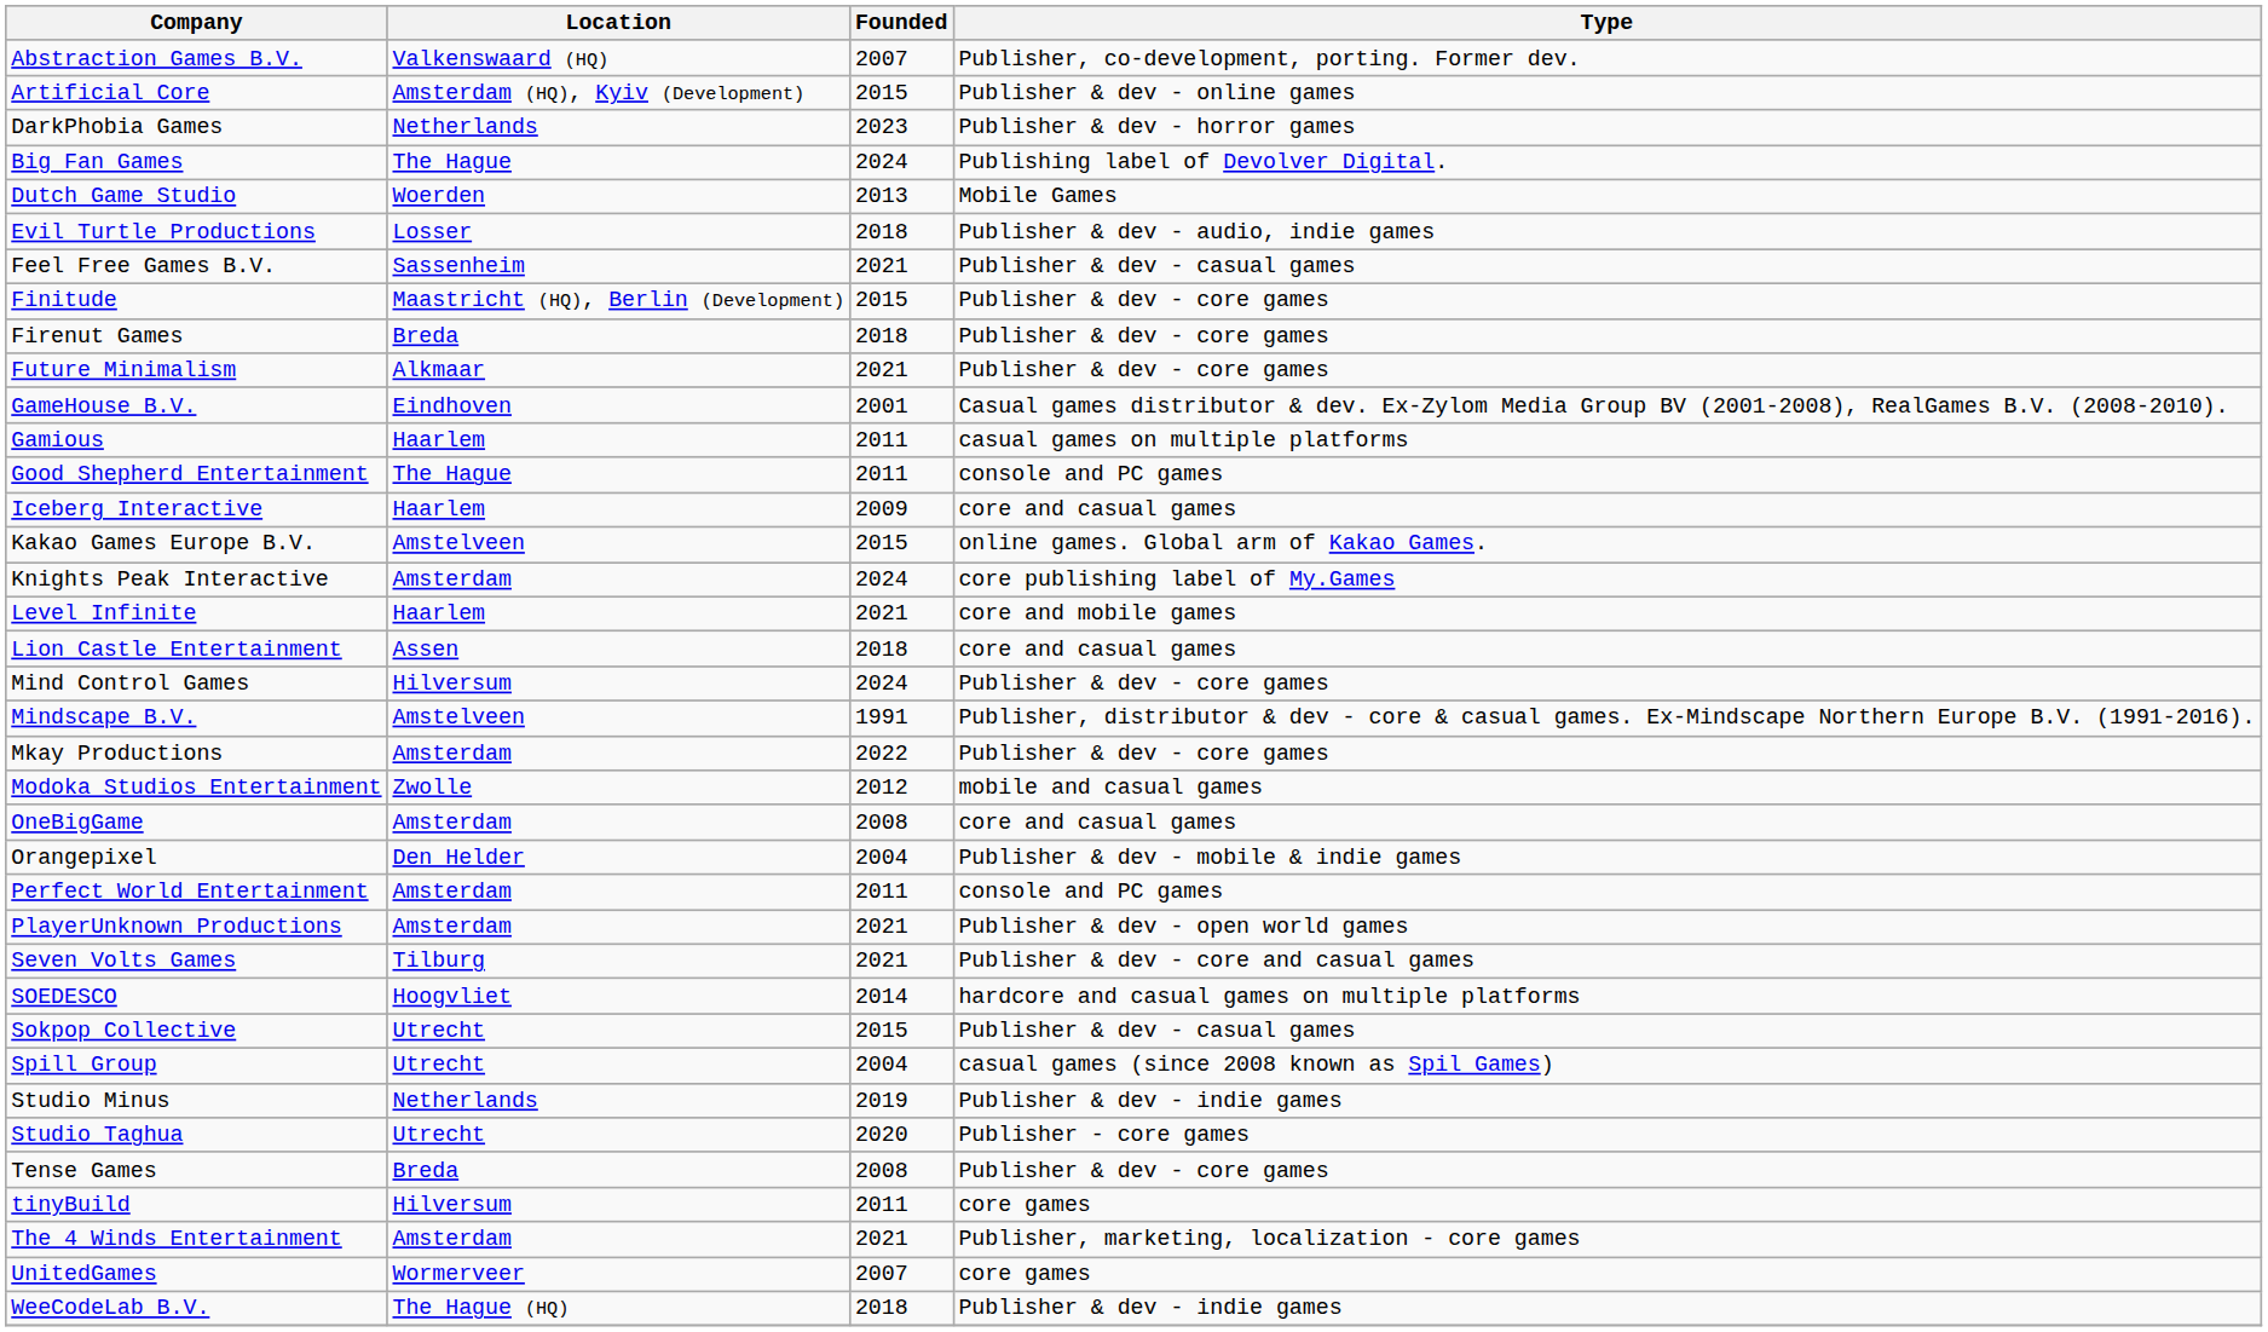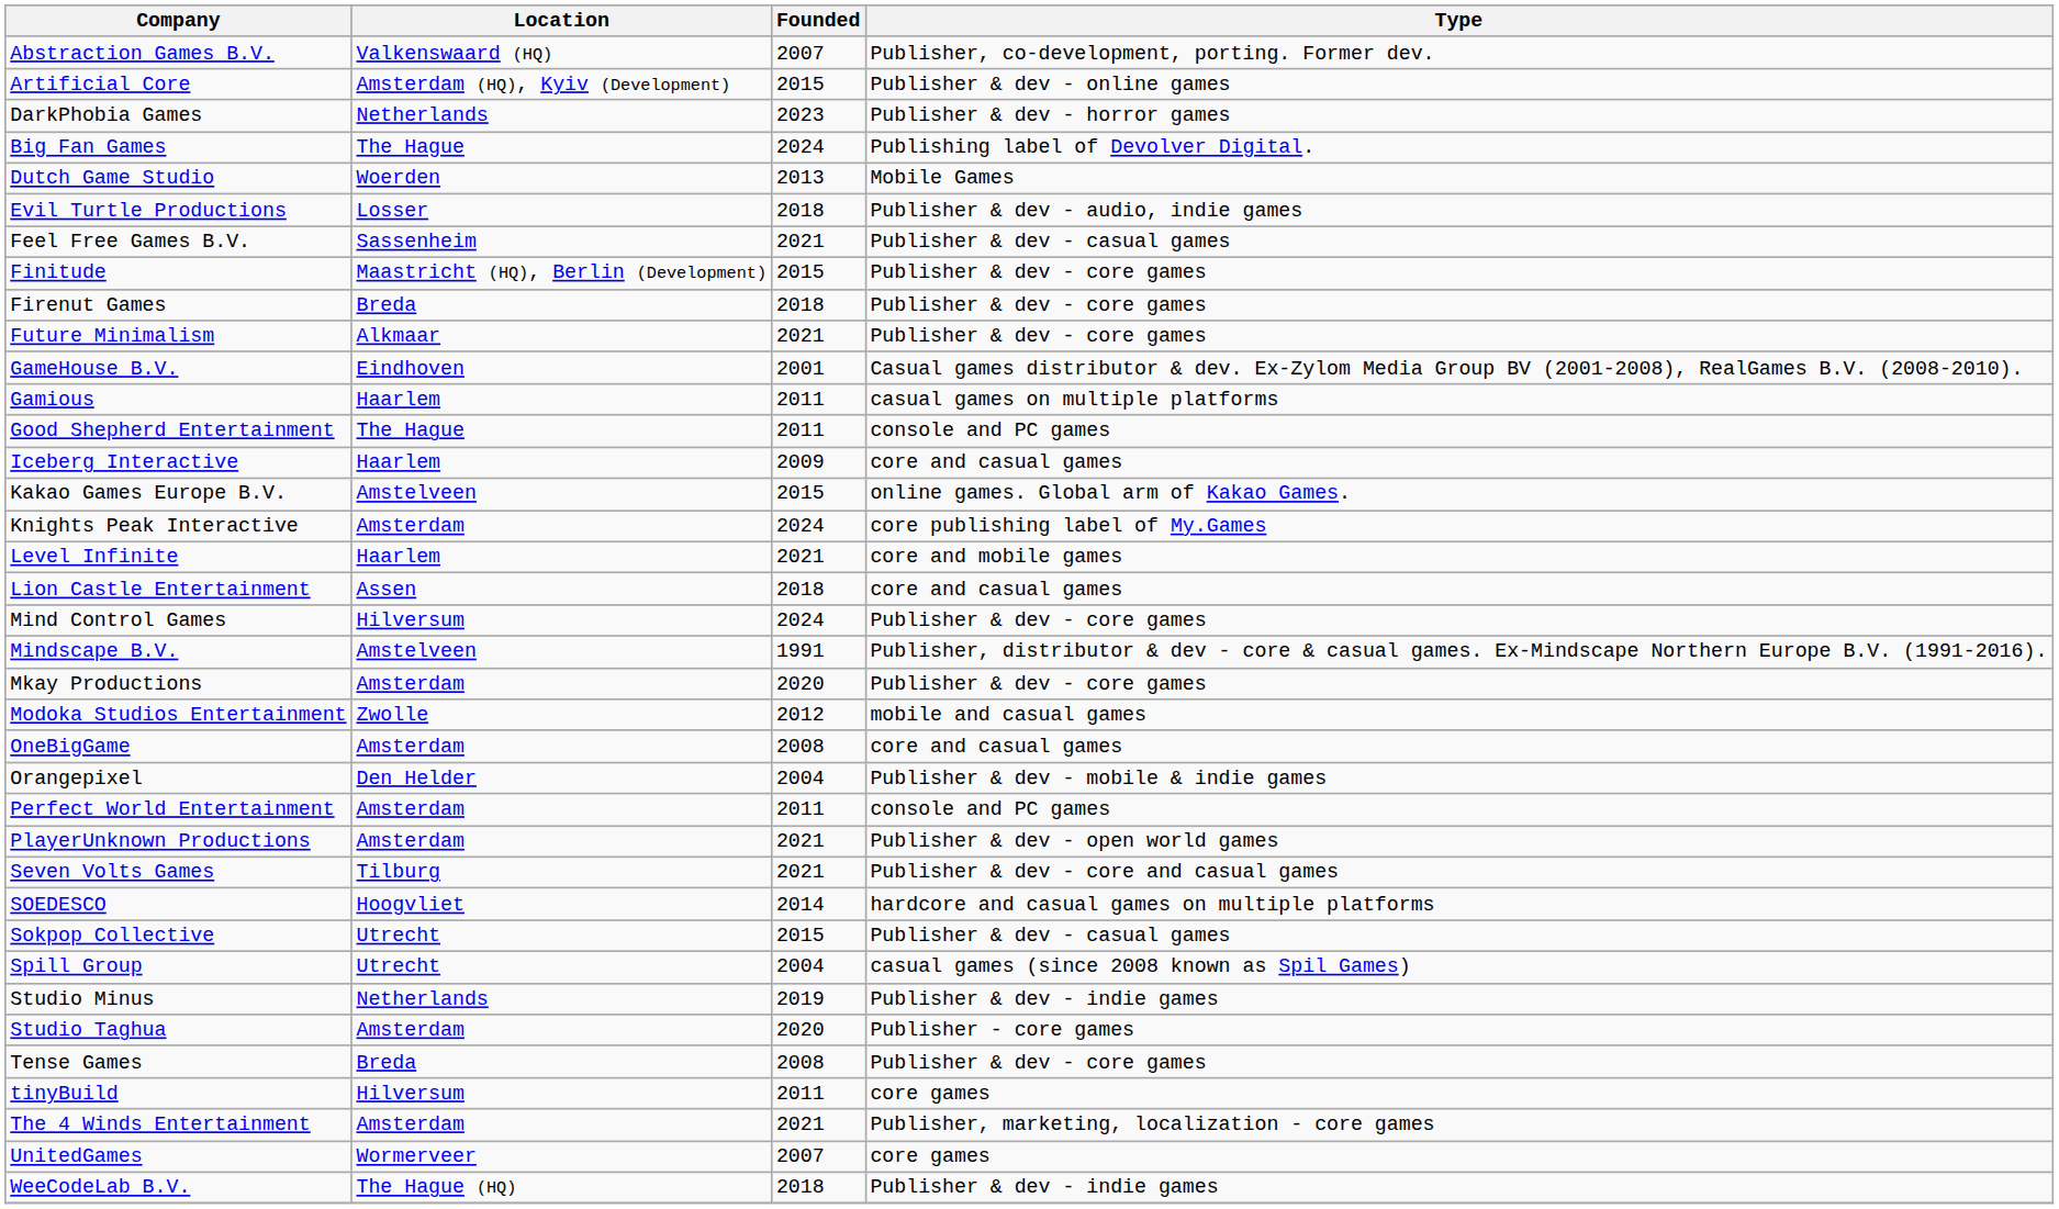 <table class="wikitable sortable" style="font-size:85%">
 <tr>
 <th><strong>Company</strong></th>
 <th><strong>Location</strong></th>
 <th><strong>Founded</strong></th>
 <th><strong>Type</strong></th>
 </tr>
 <tr>
 <td><a href='#'>Abstraction Games B.V.</a></td>
 <td><a href='#'>Valkenswaard</a> <small>(HQ)</small></td>
 <td>2007</td>
 <td>Publisher, co-development, porting. Former dev.</td>
 </tr>
 <tr>
 <td><a href='#'>Artificial Core</a></td>
 <td><a href='#'>Amsterdam</a> <small>(HQ)</small>, <a href='#'>Kyiv</a> <small>(Development)</small></td>
 <td>2015</td>
 <td>Publisher & dev - online games</td>
 </tr>
 <tr>
 <td>DarkPhobia Games</td>
 <td><a href='#'>Netherlands</a></td>
 <td>2023</td>
 <td>Publisher & dev - horror games</td>
 </tr>
 <tr>
 <td><a href='#'>Big Fan Games</a></td>
 <td><a href='#'>The Hague</a></td>
 <td>2024</td>
 <td>Publishing label of <a href='#'>Devolver Digital</a>.</td>
 </tr>
 <tr>
 <td><a href='#'>Dutch Game Studio</a></td>
 <td><a href='#'>Woerden</a></td>
 <td>2013</td>
 <td>Mobile Games</td>
 </tr>
 <tr>
 <td><a href='#'>Evil Turtle Productions</a></td>
 <td><a href='#'>Losser</a></td>
 <td>2018</td>
 <td>Publisher & dev - audio, indie games</td>
 </tr>
 <tr>
 <td>Feel Free Games B.V.</td>
 <td><a href='#'>Sassenheim</a></td>
 <td>2021</td>
 <td>Publisher & dev - casual games</td>
 </tr>
 <tr>
 <td><a href='#'>Finitude</a></td>
 <td><a href='#'>Maastricht</a> <small>(HQ)</small>, <a href='#'>Berlin</a> <small>(Development)</small></td>
 <td>2015</td>
 <td>Publisher & dev - core games</td>
 </tr>
 <tr>
 <td>Firenut Games</td>
 <td><a href='#'>Breda</a></td>
 <td>2018</td>
 <td>Publisher & dev - core games</td>
 </tr>
 <tr>
 <td><a href='#'>Future Minimalism</a></td>
 <td><a href='#'>Alkmaar</a></td>
 <td>2021</td>
 <td>Publisher & dev - core games</td>
 </tr>
 <tr>
 <td><a href='#'>GameHouse B.V.</a></td>
 <td><a href='#'>Eindhoven</a></td>
 <td>2001</td>
 <td>Casual games distributor & dev. Ex-Zylom Media Group BV (2001-2008), RealGames B.V. (2008-2010).</td>
 </tr>
 <tr>
 <td><a href='#'>Gamious</a></td>
 <td><a href='#'>Haarlem</a></td>
 <td>2011</td>
 <td>casual games on multiple platforms</td>
 </tr>
 <tr>
 <td><a href='#'>Good Shepherd Entertainment</a></td>
 <td><a href='#'>The Hague</a></td>
 <td>2011</td>
 <td>console and PC games</td>
 </tr>
 <tr>
 <td><a href='#'>Iceberg Interactive</a></td>
 <td><a href='#'>Haarlem</a></td>
 <td>2009</td>
 <td>core and casual games</td>
 </tr>
 <tr>
 <td>Kakao Games Europe B.V.</td>
 <td><a href='#'>Amstelveen</a></td>
 <td>2015</td>
 <td>online games. Global arm of <a href='#'>Kakao Games</a>.</td>
 </tr>
 <tr>
 <td>Knights Peak Interactive</td>
 <td><a href='#'>Amsterdam</a></td>
 <td>2024</td>
 <td>core publishing label of <a href='#'>My.Games</a></td>
 </tr>
 <tr>
 <td><a href='#'>Level Infinite</a></td>
 <td><a href='#'>Haarlem</a></td>
 <td>2021</td>
 <td>core and mobile games</td>
 </tr>
 <tr>
 <td><a href='#'>Lion Castle Entertainment</a></td>
 <td><a href='#'>Assen</a></td>
 <td>2018</td>
 <td>core and casual games</td>
 </tr>
 <tr>
 <td>Mind Control Games</td>
 <td><a href='#'>Hilversum</a></td>
 <td>2024</td>
 <td>Publisher & dev - core games</td>
 </tr>
 <tr>
 <td><a href='#'>Mindscape B.V.</a></td>
 <td><a href='#'>Amstelveen</a></td>
 <td>1991</td>
 <td>Publisher, distributor & dev - core & casual games. Ex-Mindscape Northern Europe B.V. (1991-2016).</td>
 </tr>
 <tr>
 <td>Mkay Productions</td>
 <td><a href='#'>Amsterdam</a></td>
-<td>2022</td>
+<td>2020</td>
 <td>Publisher & dev - core games</td>
 </tr>
 <tr>
 <td><a href='#'>Modoka Studios Entertainment</a></td>
 <td><a href='#'>Zwolle</a></td>
 <td>2012</td>
 <td>mobile and casual games</td>
 </tr>
 <tr>
 <td><a href='#'>OneBigGame</a></td>
 <td><a href='#'>Amsterdam</a></td>
 <td>2008</td>
 <td>core and casual games</td>
 </tr>
 <tr>
 <td>Orangepixel</td>
 <td><a href='#'>Den Helder</a></td>
 <td>2004</td>
 <td>Publisher & dev - mobile & indie games</td>
 </tr>
 <tr>
 <td><a href='#'>Perfect World Entertainment</a></td>
 <td><a href='#'>Amsterdam</a></td>
 <td>2011</td>
 <td>console and PC games</td>
 </tr>
 <tr>
 <td><a href='#'>PlayerUnknown Productions</a></td>
 <td><a href='#'>Amsterdam</a></td>
 <td>2021</td>
 <td>Publisher & dev - open world games</td>
 </tr>
 <tr>
 <td><a href='#'>Seven Volts Games</a></td>
 <td><a href='#'>Tilburg</a></td>
 <td>2021</td>
 <td>Publisher & dev - core and casual games</td>
 </tr>
 <tr>
 <td><a href='#'>SOEDESCO</a></td>
 <td><a href='#'>Hoogvliet</a></td>
 <td>2014</td>
 <td>hardcore and casual games on multiple platforms</td>
 </tr>
 <tr>
 <td><a href='#'>Sokpop Collective</a></td>
 <td><a href='#'>Utrecht</a></td>
 <td>2015</td>
 <td>Publisher & dev - casual games</td>
 </tr>
 <tr>
 <td><a href='#'>Spill Group</a></td>
 <td><a href='#'>Utrecht</a></td>
 <td>2004</td>
 <td>casual games (since 2008 known as <a href='#'>Spil Games</a>)</td>
 </tr>
 <tr>
 <td>Studio Minus</td>
 <td><a href='#'>Netherlands</a></td>
 <td>2019</td>
 <td>Publisher & dev - indie games</td>
 </tr>
 <tr>
 <td><a href='#'>Studio Taghua</a></td>
-<td><a href='#'>Utrecht</a></td>
+<td><a href='#'>Amsterdam</a></td>
 <td>2020</td>
 <td>Publisher - core games</td>
 </tr>
 <tr>
 <td>Tense Games</td>
 <td><a href='#'>Breda</a></td>
 <td>2008</td>
 <td>Publisher & dev - core games</td>
 </tr>
 <tr>
 <td><a href='#'>tinyBuild</a></td>
 <td><a href='#'>Hilversum</a></td>
 <td>2011</td>
 <td>core games</td>
 </tr>
 <tr>
 <td><a href='#'>The 4 Winds Entertainment</a></td>
 <td><a href='#'>Amsterdam</a></td>
 <td>2021</td>
 <td>Publisher, marketing, localization - core games</td>
 </tr>
 <tr>
 <td><a href='#'>UnitedGames</a></td>
 <td><a href='#'>Wormerveer</a></td>
 <td>2007</td>
 <td>core games</td>
 </tr>
 <tr>
 <td><a href='#'>WeeCodeLab B.V.</a></td>
 <td><a href='#'>The Hague</a> <small>(HQ)</small></td>
 <td>2018</td>
 <td>Publisher & dev - indie games</td>
 </tr>
 <tr>
 </tr>
 </table>
